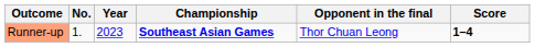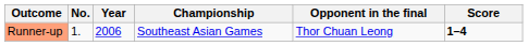 <table class="sortable wikitable">
 <tr>
 <th width="80">Outcome</th>
 <th width="20">No.</th>
 <th width="50">Year</th>
 <th width="210">Championship</th>
 <th width="200">Opponent in the final</th>
 <th width="100">Score</th>
 </tr>
 <tr>
 <td style="background:#ffa07a;">Runner-up</td>
 <td>1.</td>
-<td><a href='#'>2023</a></td>
-<td><strong><a href='#'>Southeast Asian Games</a></strong></td>
+<td><a href='#'>2006</a></td>
+<td><a href='#'>Southeast Asian Games</a></td>
 <td> <a href='#'>Thor Chuan Leong</a></td>
 <td><strong>1–4</strong></td>
 </tr>
 </table>
